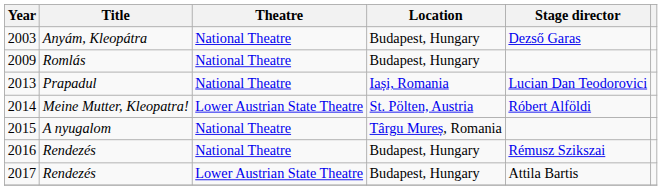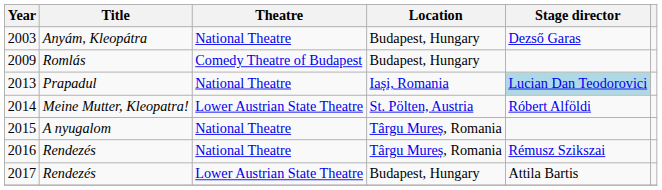 <table class="wikitable">
 <tr>
 <th>Year</th>
 <th>Title</th>
 <th>Theatre</th>
 <th>Location</th>
 <th>Stage director</th>
 <th></th>
 </tr>
 <tr>
 <td>2003</td>
 <td><em>Anyám, Kleopátra</em> </td>
 <td><a href='#'>National Theatre</a></td>
 <td>Budapest, Hungary</td>
 <td><a href='#'>Dezső Garas</a></td>
 <td></td>
 </tr>
 <tr>
 <td>2009</td>
 <td><em>Romlás</em> </td>
-<td><a href='#'>National Theatre</a></td>
+<td><a href='#'>Comedy Theatre of Budapest</a></td>
 <td>Budapest, Hungary</td>
 <td></td>
 <td></td>
 </tr>
 <tr>
 <td>2013</td>
 <td><em>Prapadul</em> </td>
 <td><a href='#'>National Theatre</a></td>
 <td><a href='#'>Iași, Romania</a></td>
-<td><a href='#'>Lucian Dan Teodorovici</a></td>
+<td style="background: lightblue;"><a href='#'>Lucian Dan Teodorovici</a></td>
 <td></td>
 </tr>
 <tr>
 <td>2014</td>
 <td><em>Meine Mutter, Kleopatra!</em> </td>
 <td><a href='#'>Lower Austrian State Theatre</a></td>
 <td><a href='#'>St. Pölten, Austria</a></td>
 <td><a href='#'>Róbert Alföldi</a></td>
 <td></td>
 </tr>
 <tr>
 <td>2015</td>
 <td><em>A nyugalom</em> </td>
 <td><a href='#'>National Theatre</a></td>
 <td><a href='#'>Târgu Mureș</a>, Romania</td>
 <td></td>
 <td></td>
 </tr>
 <tr>
 <td>2016</td>
 <td><em>Rendezés</em> </td>
 <td><a href='#'>National Theatre</a></td>
-<td>Budapest, Hungary</td>
+<td><a href='#'>Târgu Mureș</a>, Romania</td>
 <td><a href='#'>Rémusz Szikszai</a></td>
 <td></td>
 </tr>
 <tr>
 <td>2017</td>
 <td><em>Rendezés</em> </td>
 <td><a href='#'>Lower Austrian State Theatre</a></td>
 <td>Budapest, Hungary</td>
 <td>Attila Bartis</td>
 <td></td>
 </tr>
 <tr>
 </tr>
 </table>
